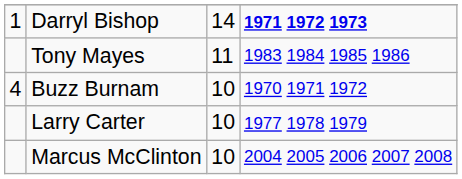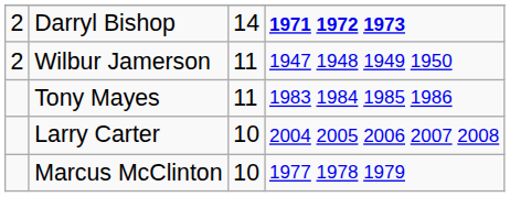 <table class="wikitable">
 <tr>
 </tr>
 <tr>
-<td>1</td>
+<td>2</td>
 <td>Darryl Bishop</td>
 <td>14</td>
 <td style="font-size:80%;"><strong><a href='#'>1971</a> <a href='#'>1972</a> <a href='#'>1973</a></strong></td>
+</tr>
+<tr>
+<td>2</td>
+<td>Wilbur Jamerson</td>
+<td>11</td>
+<td style="font-size:80%;"><a href='#'>1947</a> <a href='#'>1948</a> <a href='#'>1949</a> <a href='#'>1950</a></td>
 </tr>
 <tr>
 <td></td>
 <td>Tony Mayes</td>
 <td>11</td>
 <td style="font-size:80%;"><a href='#'>1983</a> <a href='#'>1984</a> <a href='#'>1985</a> <a href='#'>1986</a></td>
 </tr>
 <tr>
-<td>4</td>
-<td>Buzz Burnam</td>
-<td>10</td>
-<td style="font-size:80%;"><a href='#'>1970</a> <a href='#'>1971</a> <a href='#'>1972</a></td>
-</tr>
-<tr>
 <td></td>
 <td>Larry Carter</td>
 <td>10</td>
-<td style="font-size:80%;"><a href='#'>1977</a> <a href='#'>1978</a> <a href='#'>1979</a></td>
+<td style="font-size:80%;"><a href='#'>2004</a> <a href='#'>2005</a> <a href='#'>2006</a> <a href='#'>2007</a> <a href='#'>2008</a></td>
 </tr>
 <tr>
 <td></td>
 <td>Marcus McClinton</td>
 <td>10</td>
-<td style="font-size:80%;"><a href='#'>2004</a> <a href='#'>2005</a> <a href='#'>2006</a> <a href='#'>2007</a> <a href='#'>2008</a></td>
+<td style="font-size:80%;"><a href='#'>1977</a> <a href='#'>1978</a> <a href='#'>1979</a></td>
 </tr>
 </table>
